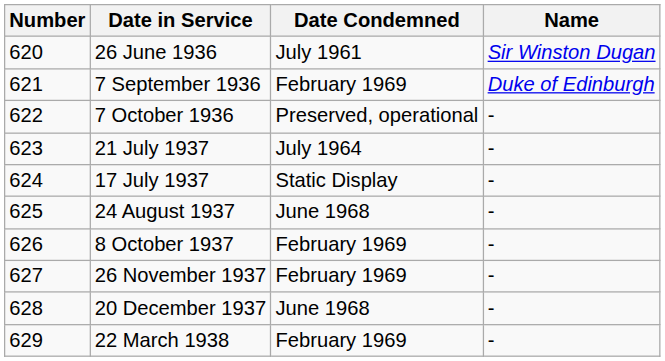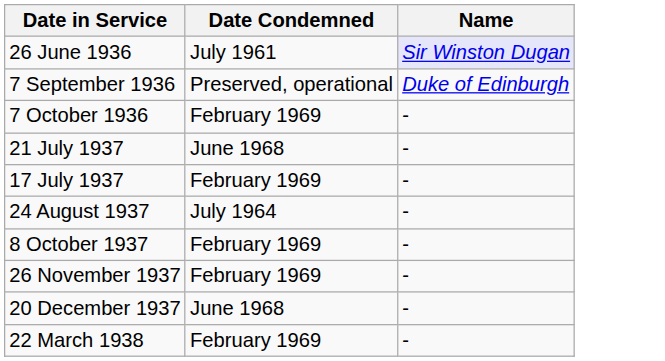 <table class="wikitable">
 <tr>
-<th>Number</th>
 <th>Date in Service</th>
 <th>Date Condemned</th>
 <th>Name</th>
 </tr>
 <tr>
-<td>620</td>
 <td>26 June 1936</td>
 <td>July 1961</td>
-<td><em><a href='#'>Sir Winston Dugan</a></em></td>
+<td style="background: lavender;"><em><a href='#'>Sir Winston Dugan</a></em></td>
 </tr>
 <tr>
-<td>621</td>
 <td>7 September 1936</td>
-<td>February 1969</td>
+<td>Preserved, operational</td>
 <td><em><a href='#'>Duke of Edinburgh</a></em></td>
 </tr>
 <tr>
-<td>622</td>
 <td>7 October 1936</td>
-<td>Preserved, operational</td>
+<td>February 1969</td>
 <td>-</td>
 </tr>
 <tr>
-<td>623</td>
 <td>21 July 1937</td>
+<td>June 1968</td>
+<td>-</td>
+</tr>
+<tr>
+<td>17 July 1937</td>
+<td>February 1969</td>
+<td>-</td>
+</tr>
+<tr>
+<td>24 August 1937</td>
 <td>July 1964</td>
 <td>-</td>
 </tr>
 <tr>
-<td>624</td>
-<td>17 July 1937</td>
-<td>Static Display</td>
-<td>-</td>
-</tr>
-<tr>
-<td>625</td>
-<td>24 August 1937</td>
-<td>June 1968</td>
-<td>-</td>
-</tr>
-<tr>
-<td>626</td>
 <td>8 October 1937</td>
 <td>February 1969</td>
 <td>-</td>
 </tr>
 <tr>
-<td>627</td>
 <td>26 November 1937</td>
 <td>February 1969</td>
 <td>-</td>
 </tr>
 <tr>
-<td>628</td>
 <td>20 December 1937</td>
 <td>June 1968</td>
 <td>-</td>
 </tr>
 <tr>
-<td>629</td>
 <td>22 March 1938</td>
 <td>February 1969</td>
 <td>-</td>
 </tr>
 </table>
